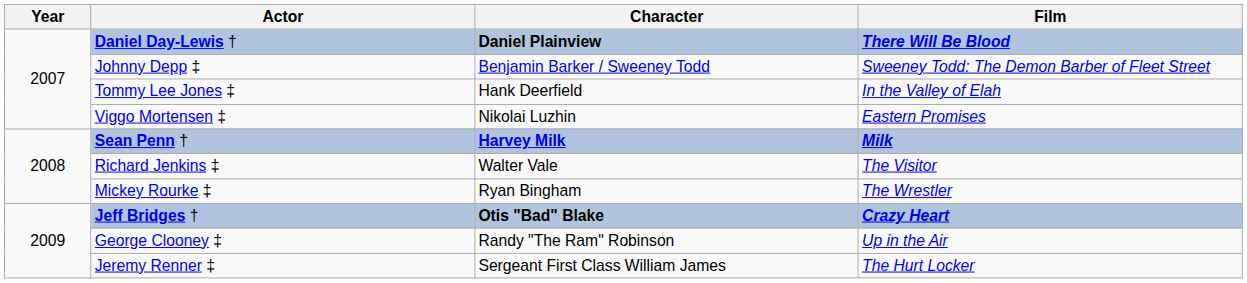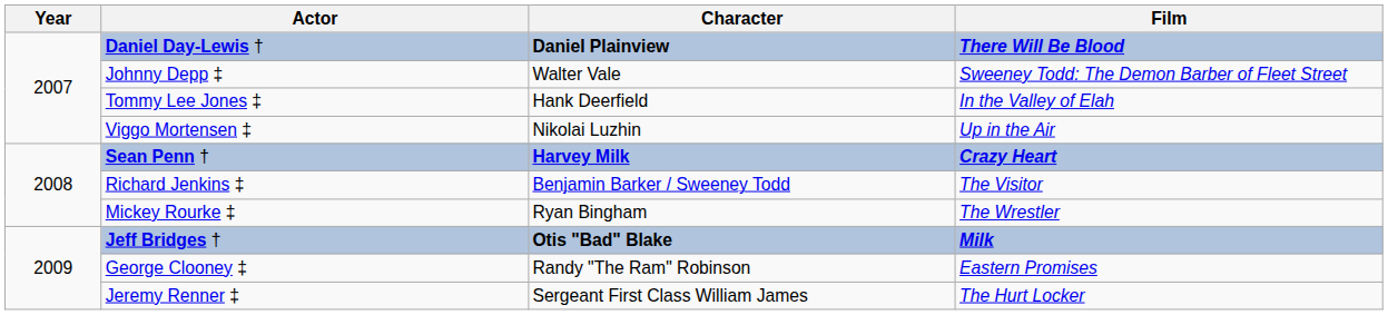 <table class="wikitable" style="width:100%;" cellpadding="5">
 <tr>
 <th style="width:7%;">Year</th>
 <th style="width:31%;">Actor</th>
 <th style="width:31%;">Character</th>
 <th style="width:31%;">Film</th>
 </tr>
 <tr>
 <td rowspan="4" style="text-align:center;">2007</td>
 <td style="background:#B0C4DE;"><strong><a href='#'>Daniel Day-Lewis</a></strong> †</td>
 <td style="background:#B0C4DE;"><strong>Daniel Plainview</strong></td>
 <td style="background:#B0C4DE;"><strong><em><a href='#'>There Will Be Blood</a></em></strong></td>
 </tr>
 <tr>
 <td><a href='#'>Johnny Depp</a> ‡</td>
-<td><a href='#'>Benjamin Barker / Sweeney Todd</a></td>
+<td>Walter Vale</td>
 <td><em><a href='#'>Sweeney Todd: The Demon Barber of Fleet Street</a></em></td>
 </tr>
 <tr>
 <td><a href='#'>Tommy Lee Jones</a> ‡</td>
 <td>Hank Deerfield</td>
 <td><em><a href='#'>In the Valley of Elah</a></em></td>
 </tr>
 <tr>
 <td><a href='#'>Viggo Mortensen</a> ‡</td>
 <td>Nikolai Luzhin</td>
-<td><em><a href='#'>Eastern Promises</a></em></td>
+<td><em><a href='#'>Up in the Air</a></em></td>
 </tr>
 <tr>
 <td rowspan="3" style="text-align:center;">2008</td>
 <td style="background:#B0C4DE;"><strong><a href='#'>Sean Penn</a></strong> †</td>
 <td style="background:#B0C4DE;"><strong><a href='#'>Harvey Milk</a></strong></td>
-<td style="background:#B0C4DE;"><strong><em><a href='#'>Milk</a></em></strong></td>
+<td style="background:#B0C4DE;"><strong><em><a href='#'>Crazy Heart</a></em></strong></td>
 </tr>
 <tr>
 <td><a href='#'>Richard Jenkins</a> ‡</td>
-<td>Walter Vale</td>
+<td><a href='#'>Benjamin Barker / Sweeney Todd</a></td>
 <td><em><a href='#'>The Visitor</a></em></td>
 </tr>
 <tr>
 <td><a href='#'>Mickey Rourke</a> ‡</td>
 <td>Ryan Bingham</td>
 <td><em><a href='#'>The Wrestler</a></em></td>
 </tr>
 <tr>
 <td rowspan="3" style="text-align:center;">2009</td>
 <td style="background:#B0C4DE;"><strong><a href='#'>Jeff Bridges</a></strong> †</td>
 <td style="background:#B0C4DE;"><strong>Otis "Bad" Blake</strong></td>
-<td style="background:#B0C4DE;"><strong><em><a href='#'>Crazy Heart</a></em></strong></td>
+<td style="background:#B0C4DE;"><strong><em><a href='#'>Milk</a></em></strong></td>
 </tr>
 <tr>
 <td><a href='#'>George Clooney</a> ‡</td>
 <td>Randy "The Ram" Robinson</td>
-<td><em><a href='#'>Up in the Air</a></em></td>
+<td><em><a href='#'>Eastern Promises</a></em></td>
 </tr>
 <tr>
 <td><a href='#'>Jeremy Renner</a> ‡</td>
 <td>Sergeant First Class William James</td>
 <td><em><a href='#'>The Hurt Locker</a></em></td>
 </tr>
 </table>
